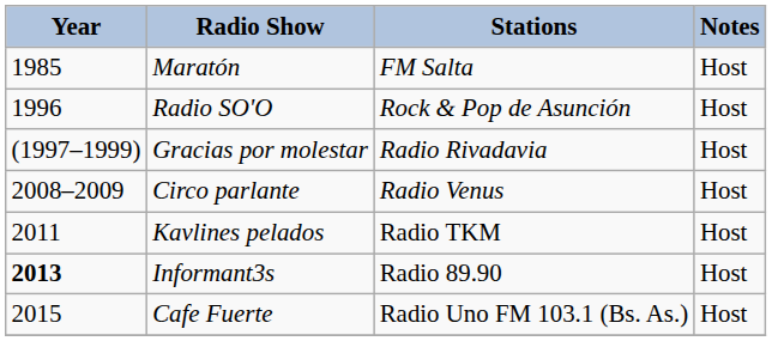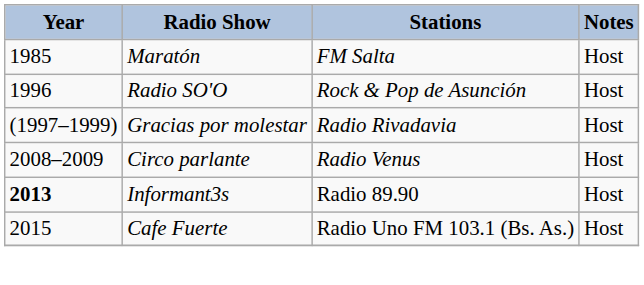 <table class="wikitable" style="font-size: 90%;" ;>
 <tr style="text-align:center;">
 <th style="background:#B0C4DE;">Year</th>
 <th style="background:#B0C4DE;">Radio Show</th>
 <th style="background:#B0C4DE;">Stations</th>
 <th style="background:#B0C4DE;">Notes</th>
 </tr>
 <tr>
 <td>1985</td>
 <td><em>Maratón</em></td>
 <td><em>FM Salta</em></td>
 <td>Host</td>
 </tr>
 <tr>
 <td>1996</td>
 <td><em>Radio SO'O</em></td>
 <td><em>Rock & Pop de Asunción</em></td>
 <td>Host</td>
 </tr>
 <tr>
 <td>(1997–1999)</td>
 <td><em>Gracias por molestar</em></td>
 <td><em>Radio Rivadavia</em></td>
 <td>Host</td>
 </tr>
 <tr>
 <td>2008–2009</td>
 <td><em>Circo parlante</em></td>
 <td><em>Radio Venus</em></td>
 <td>Host</td>
 </tr>
 <tr>
-<td>2011</td>
-<td><em>Kavlines pelados</em></td>
-<td>Radio TKM</td>
-<td>Host</td>
-</tr>
-<tr>
 <td><strong>2013</strong></td>
 <td><em>Informant3s</em></td>
 <td>Radio 89.90</td>
 <td>Host</td>
 </tr>
 <tr>
 <td>2015</td>
 <td><em>Cafe Fuerte</em></td>
 <td>Radio Uno FM 103.1 (Bs. As.)</td>
 <td>Host</td>
 </tr>
 <tr>
 </tr>
 </table>
